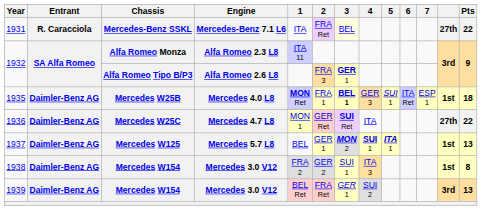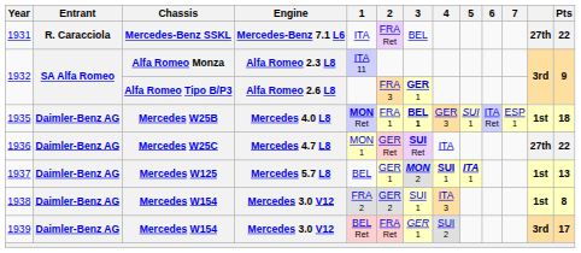 <table class="wikitable" style="text-align:center; font-size:85%">
 <tr>
 <th>Year</th>
 <th>Entrant</th>
 <th>Chassis</th>
 <th>Engine</th>
 <th>1</th>
 <th>2</th>
 <th>3</th>
 <th>4</th>
 <th>5</th>
 <th>6</th>
 <th>7</th>
 <th></th>
 <th>Pts</th>
 </tr>
 <tr>
 <td><a href='#'>1931</a></td>
 <th nowrap>R. Caracciola</th>
 <th nowrap><a href='#'>Mercedes-Benz SSKL</a></th>
 <th nowrap><a href='#'>Mercedes-Benz</a> 7.1 <a href='#'>L6</a></th>
 <td><a href='#'>ITA</a></td>
 <td style="background:#EFCFFF;"><a href='#'>FRA</a><br><small>Ret</small></td>
-<td style="background: lightyellow;"><a href='#'>BEL</a></td>
+<td><a href='#'>BEL</a></td>
 <td></td>
 <td></td>
 <td></td>
 <td></td>
 <th>27th</th>
 <th>22</th>
 </tr>
 <tr>
 <td rowspan=2><a href='#'>1932</a></td>
 <th rowspan=2 nowrap><a href='#'>SA Alfa Romeo</a></th>
 <th nowrap><a href='#'>Alfa Romeo</a> Monza</th>
 <th nowrap><a href='#'>Alfa Romeo</a> 2.3 <a href='#'>L8</a></th>
 <td style="background:#CFCFFF;"><a href='#'>ITA</a><br><small>11</small></td>
 <td></td>
 <td></td>
 <td></td>
 <td></td>
 <td></td>
 <td></td>
 <th rowspan=2 style="background:#FFDF9F;">3rd</th>
 <th rowspan=2 style="background:#FFDF9F;">9</th>
 </tr>
 <tr>
 <th nowrap><a href='#'>Alfa Romeo</a> <a href='#'>Tipo B/P3</a></th>
 <th nowrap><a href='#'>Alfa Romeo</a> 2.6 <a href='#'>L8</a></th>
 <td></td>
 <td style="background:#FFDF9F;"><a href='#'>FRA</a><br><small>3</small></td>
 <td style="background:#FFFFBF;"><strong><a href='#'>GER</a></strong><br><small>1</small></td>
 <td></td>
 <td></td>
 <td></td>
 <td></td>
 </tr>
 <tr>
 <td><a href='#'>1935</a></td>
 <th nowrap><a href='#'>Daimler-Benz AG</a></th>
 <th nowrap><a href='#'>Mercedes</a> <a href='#'>W25B</a></th>
 <th nowrap><a href='#'>Mercedes</a> 4.0 <a href='#'>L8</a></th>
 <td style="background:#CFCFFF;"><strong><a href='#'>MON</a></strong><br><small>Ret</small></td>
 <td style="background:#FFFFBF;"><a href='#'>FRA</a><br><small>1</small></td>
 <td style="background:#FFFFBF;"><strong><a href='#'>BEL</a><br><small>1</small></strong></td>
 <td style="background:#FFDF9F;"><a href='#'>GER</a><br><small>3</small></td>
 <td style="background:#FFFFBF;"><em><a href='#'>SUI</a></em><br><small>1</small></td>
 <td style="background:#CFCFFF;"><a href='#'>ITA</a><br><small>Ret</small></td>
 <td style="background:#FFFFBF;"><a href='#'>ESP</a><br><small>1</small></td>
 <th style="background:#FFFFBF;">1st</th>
 <th style="background:#FFFFBF;">18</th>
 </tr>
 <tr>
 <td><a href='#'>1936</a></td>
 <th><a href='#'>Daimler-Benz AG</a></th>
 <th><a href='#'>Mercedes</a> <a href='#'>W25C</a></th>
 <th><a href='#'>Mercedes</a> 4.7 <a href='#'>L8</a></th>
 <td style="background:#FFFFBF;"><a href='#'>MON</a><br><small>1</small></td>
 <td style="background:#FFCFCF;"><a href='#'>GER</a><br><small>Ret</small></td>
 <td style="background:#EFCFFF;"><strong><a href='#'>SUI</a></strong><br><small>Ret</small></td>
 <td><a href='#'>ITA</a></td>
 <td></td>
 <td></td>
 <td></td>
 <th>27th</th>
 <th>22</th>
 </tr>
 <tr>
 <td><a href='#'>1937</a></td>
 <th><a href='#'>Daimler-Benz AG</a></th>
 <th><a href='#'>Mercedes</a> <a href='#'>W125</a></th>
 <th><a href='#'>Mercedes</a> 5.7 <a href='#'>L8</a></th>
 <td><a href='#'>BEL</a></td>
 <td style="background:#FFFFBF;"><a href='#'>GER</a><br><small>1</small></td>
 <td style="background:#DFDFDF;"><strong><em><a href='#'>MON</a></em></strong><br><small>2</small></td>
 <td style="background:#FFFFBF;"><strong><a href='#'>SUI</a></strong><br><small>1</small></td>
 <td style="background:#FFFFBF;"><strong><em><a href='#'>ITA</a></em></strong><br><small>1</small></td>
 <td></td>
 <td></td>
 <th style="background:#FFFFBF;">1st</th>
 <th style="background:#FFFFBF;">13</th>
 </tr>
 <tr>
 <td><a href='#'>1938</a></td>
 <th><a href='#'>Daimler-Benz AG</a></th>
 <th><a href='#'>Mercedes</a> <a href='#'>W154</a></th>
 <th><a href='#'>Mercedes</a> 3.0 <a href='#'>V12</a></th>
 <td style="background:#DFDFDF;"><a href='#'>FRA</a><br><small>2</small></td>
 <td style="background:#DFDFDF;"><a href='#'>GER</a><br><small>2</small></td>
 <td style="background:#FFFFBF;"><a href='#'>SUI</a><br><small>1</small></td>
 <td style="background:#FFDF9F;"><a href='#'>ITA</a><br><small>3</small></td>
 <td></td>
 <td></td>
 <td></td>
 <th style="background:#FFFFBF;">1st</th>
 <th style="background:#FFFFBF;">8</th>
 </tr>
 <tr>
 <td><a href='#'>1939</a></td>
 <th><a href='#'>Daimler-Benz AG</a></th>
 <th><a href='#'>Mercedes</a> <a href='#'>W154</a></th>
 <th><a href='#'>Mercedes</a> 3.0 <a href='#'>V12</a></th>
 <td style="background:#FFCFCF;"><a href='#'>BEL</a><br><small>Ret</small></td>
 <td style="background:#FFCFCF;"><a href='#'>FRA</a><br><small>Ret</small></td>
 <td style="background:#FFFFBF;"><em><a href='#'>GER</a></em><br><small>1</small></td>
 <td style="background:#DFDFDF;"><a href='#'>SUI</a><br><small>2</small></td>
 <td></td>
 <td></td>
 <td></td>
 <th style="background:#FFDF9F;">3rd</th>
-<th style="background:#FFDF9F;">13</th>
+<th style="background:#FFDF9F;">17</th>
 </tr>
 <tr>
 <th colspan=13></th>
 </tr>
 </table>
